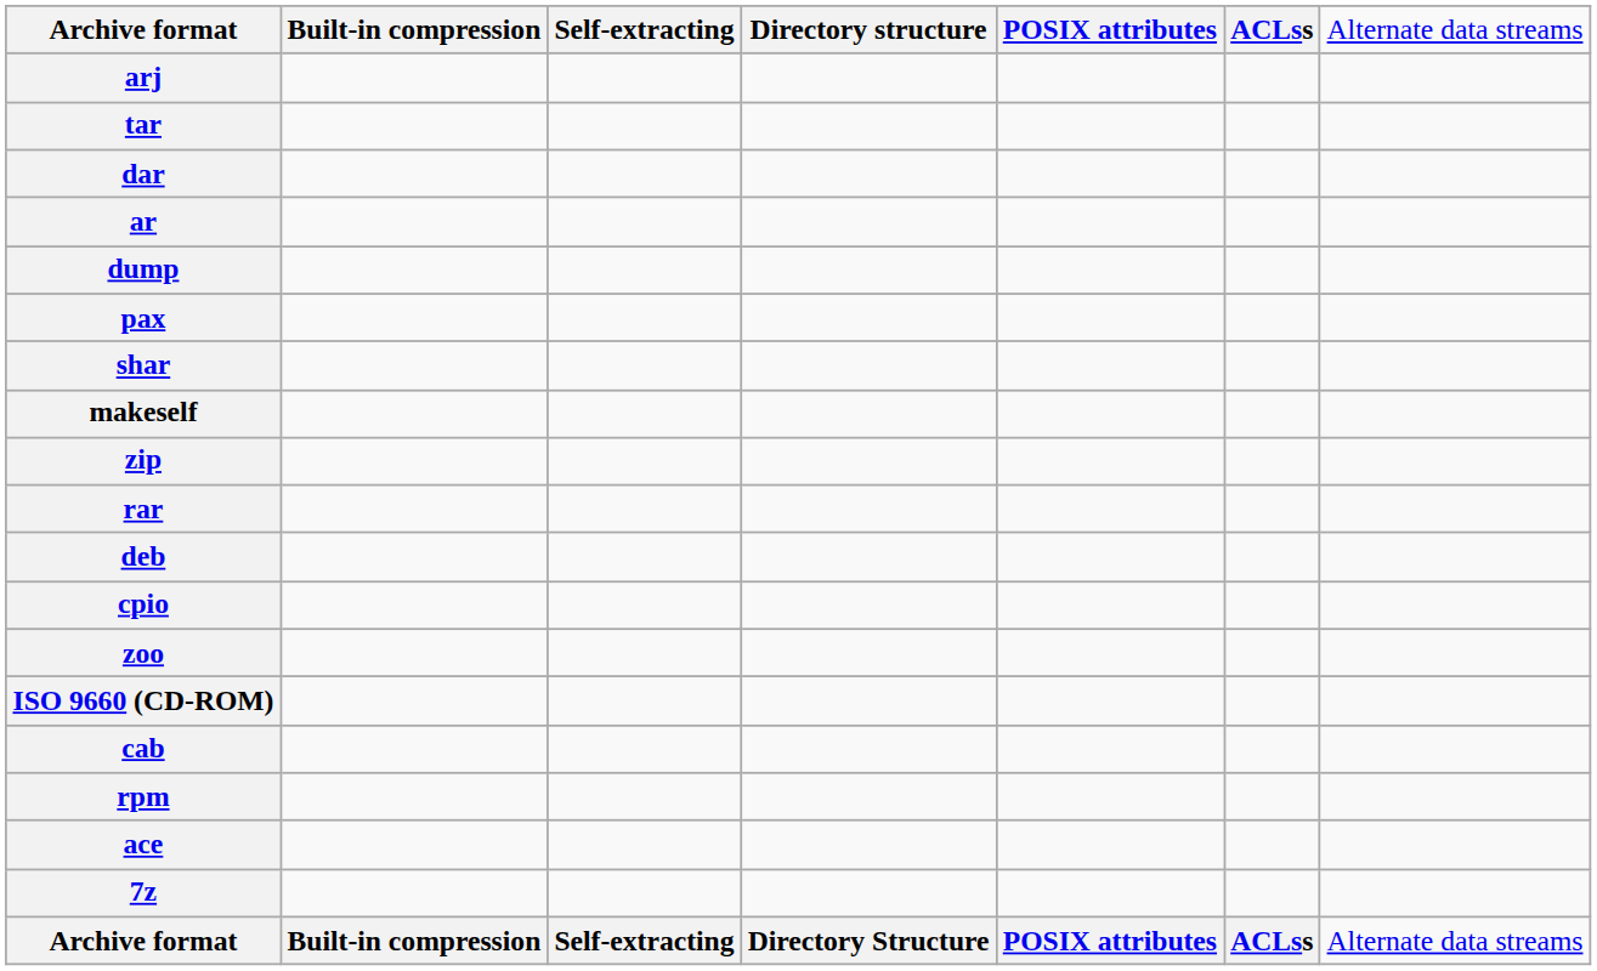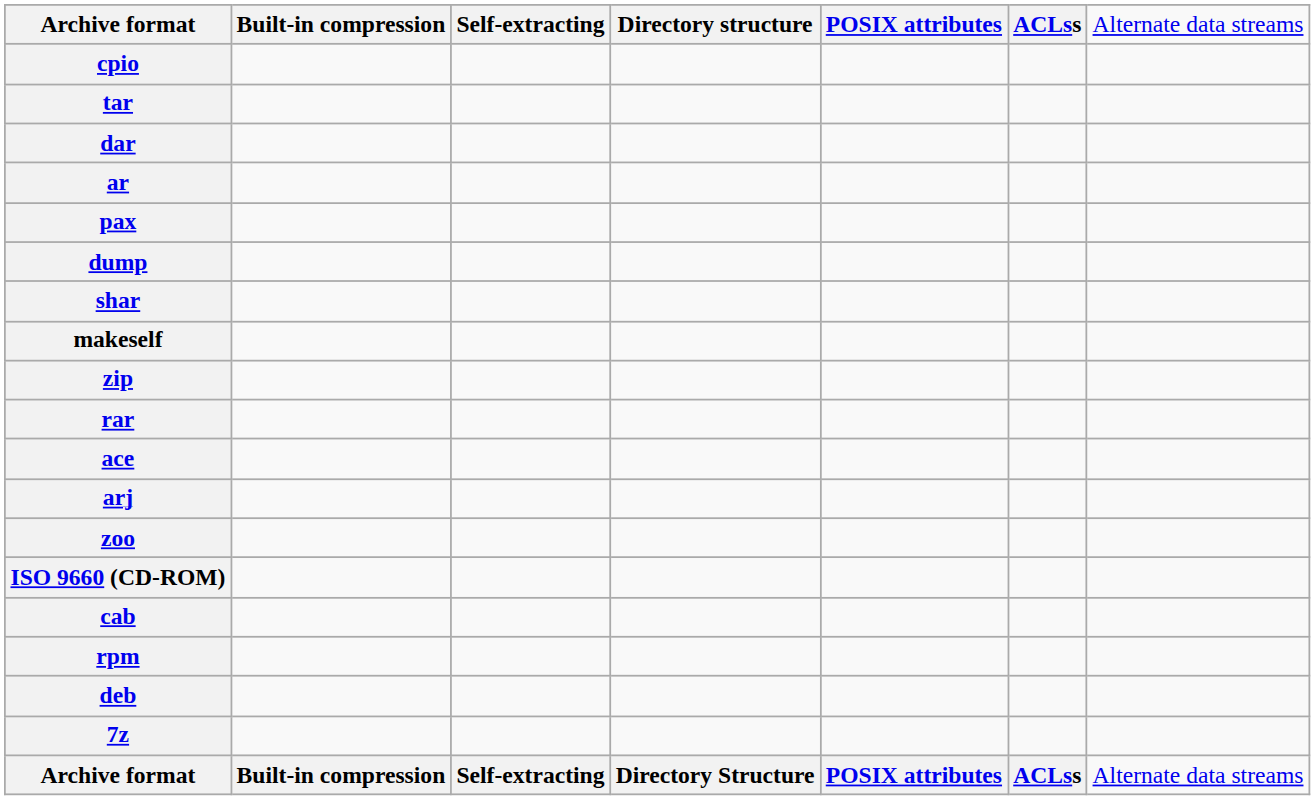 <table class="wikitable sortable" style="width: auto; text-align: center; font-size: smaller; table-layout: fixed;">
 <tr>
 <th>Archive format</th>
 <th>Built-in compression</th>
 <th>Self-extracting</th>
 <th>Directory structure</th>
 <th><a href='#'>POSIX attributes</a></th>
 <th><a href='#'>ACLs</a>s</th>
 <td><a href='#'>Alternate data streams</a></td>
 </tr>
 <tr>
-<th><a href='#'>arj</a></th>
+<th><a href='#'>cpio</a></th>
 <td></td>
 <td></td>
 <td></td>
 <td></td>
 <td></td>
 <td></td>
 </tr>
 <tr>
 <th><a href='#'>tar</a></th>
 <td></td>
 <td></td>
 <td></td>
 <td></td>
 <td></td>
 <td></td>
 </tr>
 <tr>
 <th><a href='#'>dar</a></th>
 <td></td>
 <td></td>
 <td></td>
 <td></td>
 <td></td>
 <td></td>
 </tr>
 <tr>
 <th><a href='#'>ar</a></th>
 <td></td>
 <td></td>
 <td></td>
 <td></td>
 <td></td>
 <td></td>
 </tr>
 <tr>
-<th><a href='#'>dump</a></th>
+<th><a href='#'>pax</a></th>
 <td></td>
 <td></td>
 <td></td>
 <td></td>
 <td></td>
 <td></td>
 </tr>
 <tr>
-<th><a href='#'>pax</a></th>
+<th><a href='#'>dump</a></th>
 <td></td>
 <td></td>
 <td></td>
 <td></td>
 <td></td>
 <td></td>
 </tr>
 <tr>
 <th><a href='#'>shar</a></th>
 <td></td>
 <td></td>
 <td></td>
 <td></td>
 <td></td>
 <td></td>
 </tr>
 <tr>
 <th>makeself</th>
 <td></td>
 <td></td>
 <td></td>
 <td></td>
 <td></td>
 <td></td>
 </tr>
 <tr>
 <th><a href='#'>zip</a></th>
 <td></td>
 <td></td>
 <td></td>
 <td></td>
 <td></td>
 <td></td>
 </tr>
 <tr>
 <th><a href='#'>rar</a></th>
 <td></td>
 <td></td>
 <td></td>
 <td></td>
 <td></td>
 <td></td>
 </tr>
 <tr>
-<th><a href='#'>deb</a></th>
+<th><a href='#'>ace</a></th>
 <td></td>
 <td></td>
 <td></td>
 <td></td>
 <td></td>
 <td></td>
 </tr>
 <tr>
-<th><a href='#'>cpio</a></th>
+<th><a href='#'>arj</a></th>
 <td></td>
 <td></td>
 <td></td>
 <td></td>
 <td></td>
 <td></td>
 </tr>
 <tr>
 <th><a href='#'>zoo</a></th>
 <td></td>
 <td></td>
 <td></td>
 <td></td>
 <td></td>
 <td></td>
 </tr>
 <tr>
 <th><a href='#'>ISO 9660</a> (CD-ROM)</th>
 <td></td>
 <td></td>
 <td></td>
 <td></td>
 <td></td>
 <td></td>
 </tr>
 <tr>
 <th><a href='#'>cab</a></th>
 <td></td>
 <td></td>
 <td></td>
 <td></td>
 <td></td>
 <td></td>
 </tr>
 <tr>
 <th><a href='#'>rpm</a></th>
 <td></td>
 <td></td>
 <td></td>
 <td></td>
 <td></td>
 <td></td>
 </tr>
 <tr>
-<th><a href='#'>ace</a></th>
+<th><a href='#'>deb</a></th>
 <td></td>
 <td></td>
 <td></td>
 <td></td>
 <td></td>
 <td></td>
 </tr>
 <tr>
 <th><a href='#'>7z</a></th>
 <td></td>
 <td></td>
 <td></td>
 <td></td>
 <td></td>
 <td></td>
 </tr>
 <tr>
 <th>Archive format</th>
 <th>Built-in compression</th>
 <th>Self-extracting</th>
 <th>Directory Structure</th>
 <th><a href='#'>POSIX attributes</a></th>
 <th><a href='#'>ACLs</a>s</th>
 <td><a href='#'>Alternate data streams</a></td>
 </tr>
 </table>
